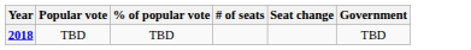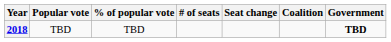 <table class="wikitable" style="text-align:center">
 <tr>
 <th>Year</th>
 <th>Popular vote</th>
 <th>% of popular vote</th>
 <th># of seats</th>
 <th>Seat change</th>
+<th>Coalition</th>
 <th>Government</th>
 </tr>
 <tr>
 <th><a href='#'>2018</a></th>
 <td>TBD</td>
 <td>TBD</td>
 <td></td>
 <td></td>
-<td>TBD</td>
+<td></td>
+<td><strong>TBD</strong></td>
 </tr>
 </table>
